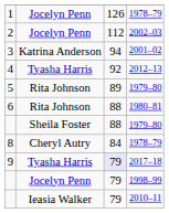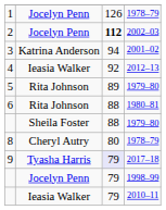 <table class="wikitable sortable" style="text-align: center">
 <tr>
 </tr>
 <tr>
 <td>1</td>
 <td><a href='#'>Jocelyn Penn</a></td>
 <td>126</td>
 <td style="font-size:80%;"><a href='#'>1978–79</a></td>
 </tr>
 <tr>
 <td>2</td>
 <td><a href='#'>Jocelyn Penn</a></td>
-<td>112</td>
+<td><strong>112</strong></td>
 <td style="font-size:80%;"><a href='#'>2002–03</a></td>
 </tr>
 <tr>
 <td>3</td>
 <td>Katrina Anderson</td>
 <td>94</td>
 <td style="font-size:80%;"><a href='#'>2001–02</a></td>
 </tr>
 <tr>
 <td>4</td>
-<td><a href='#'>Tyasha Harris</a></td>
+<td>Ieasia Walker</td>
 <td>92</td>
 <td style="font-size:80%;"><a href='#'>2012–13</a></td>
 </tr>
 <tr>
 <td>5</td>
 <td>Rita Johnson</td>
 <td>89</td>
 <td style="font-size:80%;"><a href='#'>1979–80</a></td>
 </tr>
 <tr>
 <td>6</td>
 <td>Rita Johnson</td>
 <td>88</td>
 <td style="font-size:80%;"><a href='#'>1980–81</a></td>
 </tr>
 <tr>
 <td></td>
 <td>Sheila Foster</td>
 <td>88</td>
 <td style="font-size:80%;"><a href='#'>1979–80</a></td>
 </tr>
 <tr>
 <td>8</td>
 <td>Cheryl Autry</td>
-<td>84</td>
+<td>80</td>
 <td style="font-size:80%;"><a href='#'>1978–79</a></td>
 </tr>
 <tr>
 <td>9</td>
 <td><a href='#'>Tyasha Harris</a></td>
 <td style="background: lavender;">79</td>
 <td style="font-size:80%;"><a href='#'>2017–18</a></td>
 </tr>
 <tr>
 <td></td>
 <td><a href='#'>Jocelyn Penn</a></td>
 <td>79</td>
 <td style="font-size:80%;"><a href='#'>1998–99</a></td>
 </tr>
 <tr>
 <td></td>
 <td>Ieasia Walker</td>
 <td>79</td>
 <td style="font-size:80%;"><a href='#'>2010–11</a></td>
 </tr>
 </table>
